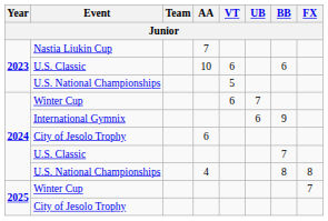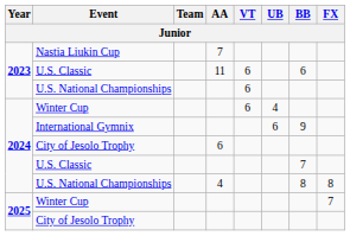 <table class="wikitable" style="text-align:center; font-size:95%;">
 <tr>
 <th align=center>Year</th>
 <th align=center>Event</th>
 <th style="width:30px;">Team</th>
 <th style="width:30px;">AA</th>
 <th style="width:30px;"><a href='#'>VT</a></th>
 <th style="width:30px;"><a href='#'>UB</a></th>
 <th style="width:30px;"><a href='#'>BB</a></th>
 <th style="width:30px;"><a href='#'>FX</a></th>
 </tr>
 <tr>
 <th colspan="8"><strong>Junior</strong></th>
 </tr>
 <tr>
 <td rowspan="3"><strong><a href='#'>2023</a></strong></td>
 <td align=left><a href='#'>Nastia Liukin Cup</a></td>
 <td></td>
 <td>7</td>
 <td></td>
 <td></td>
 <td></td>
 <td></td>
 </tr>
 <tr>
 <td align=left><a href='#'>U.S. Classic</a></td>
 <td></td>
-<td>10</td>
+<td>11</td>
 <td>6</td>
 <td></td>
 <td>6</td>
 <td></td>
 </tr>
 <tr>
 <td align=left><a href='#'>U.S. National Championships</a></td>
 <td></td>
 <td></td>
-<td>5</td>
+<td>6</td>
 <td></td>
 <td></td>
 <td></td>
 </tr>
 <tr>
 <td rowspan="5"><strong><a href='#'>2024</a></strong></td>
 <td align=left><a href='#'>Winter Cup</a></td>
 <td></td>
 <td></td>
 <td>6</td>
-<td>7</td>
+<td>4</td>
 <td></td>
 <td></td>
 </tr>
 <tr>
 <td align=left><a href='#'>International Gymnix</a></td>
 <td></td>
 <td></td>
 <td></td>
 <td>6</td>
 <td>9</td>
 <td></td>
 </tr>
 <tr>
 <td align=left><a href='#'>City of Jesolo Trophy</a></td>
 <td></td>
 <td>6</td>
 <td></td>
 <td></td>
 <td></td>
 <td></td>
 </tr>
 <tr>
 <td align=left><a href='#'>U.S. Classic</a></td>
 <td></td>
 <td></td>
 <td></td>
 <td></td>
 <td>7</td>
 <td></td>
 </tr>
 <tr>
 <td align=left><a href='#'>U.S. National Championships</a></td>
 <td></td>
 <td>4</td>
 <td></td>
 <td></td>
 <td>8</td>
 <td>8</td>
 </tr>
 <tr>
 <td rowspan="2"><strong><a href='#'>2025</a></strong></td>
 <td align=left><a href='#'>Winter Cup</a></td>
 <td></td>
 <td></td>
 <td></td>
 <td></td>
 <td></td>
 <td>7</td>
 </tr>
 <tr>
 <td align=left><a href='#'>City of Jesolo Trophy</a></td>
 <td></td>
 <td></td>
 <td></td>
 <td></td>
 <td></td>
 <td></td>
 </tr>
 </table>
